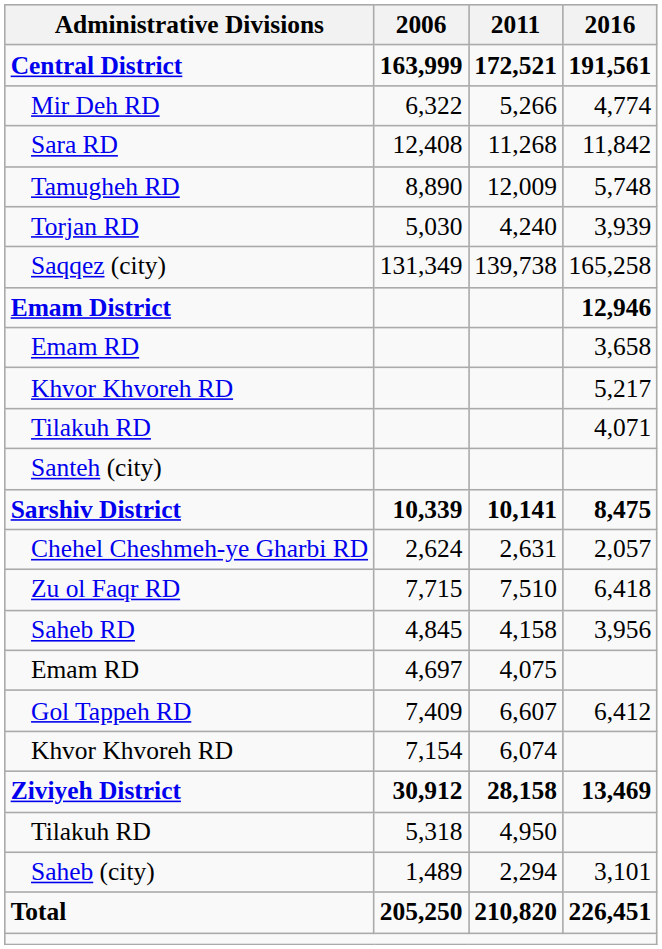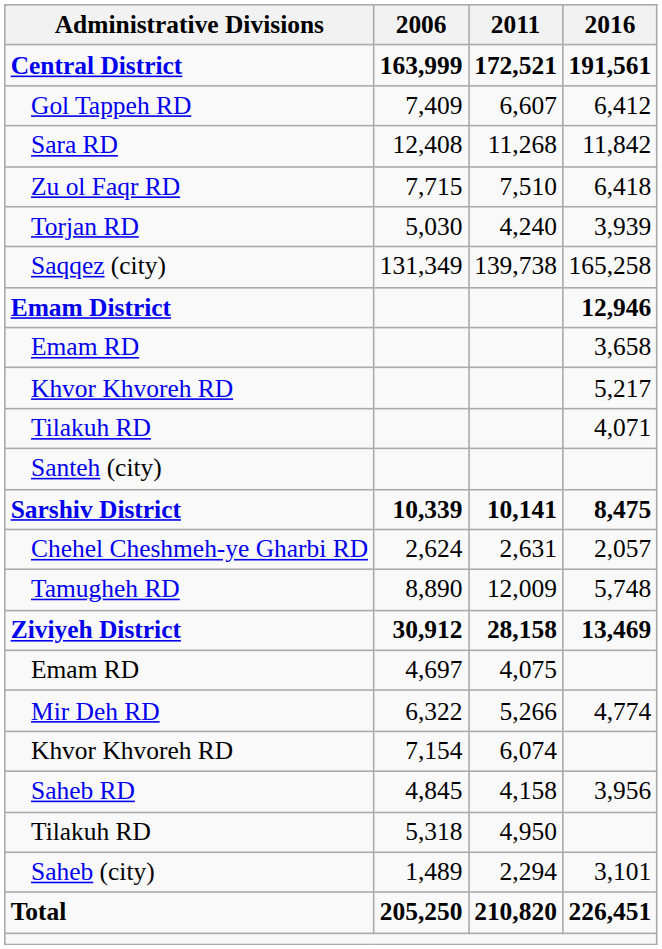 <table class="wikitable">
 <tr>
 <th>Administrative Divisions</th>
 <th>2006</th>
 <th>2011</th>
 <th>2016</th>
 </tr>
 <tr>
 <td><strong><a href='#'>Central District</a></strong></td>
 <td style="text-align: right;"><strong>163,999</strong></td>
 <td style="text-align: right;"><strong>172,521</strong></td>
 <td style="text-align: right;"><strong>191,561</strong></td>
 </tr>
 <tr>
-<td style="padding-left: 1em;"><a href='#'>Mir Deh RD</a></td>
-<td style="text-align: right;">6,322</td>
-<td style="text-align: right;">5,266</td>
-<td style="text-align: right;">4,774</td>
+<td style="padding-left: 1em;"><a href='#'>Gol Tappeh RD</a></td>
+<td style="text-align: right;">7,409</td>
+<td style="text-align: right;">6,607</td>
+<td style="text-align: right;">6,412</td>
 </tr>
 <tr>
 <td style="padding-left: 1em;"><a href='#'>Sara RD</a></td>
 <td style="text-align: right;">12,408</td>
 <td style="text-align: right;">11,268</td>
 <td style="text-align: right;">11,842</td>
 </tr>
 <tr>
-<td style="padding-left: 1em;"><a href='#'>Tamugheh RD</a></td>
-<td style="text-align: right;">8,890</td>
-<td style="text-align: right;">12,009</td>
-<td style="text-align: right;">5,748</td>
+<td style="padding-left: 1em;"><a href='#'>Zu ol Faqr RD</a></td>
+<td style="text-align: right;">7,715</td>
+<td style="text-align: right;">7,510</td>
+<td style="text-align: right;">6,418</td>
 </tr>
 <tr>
 <td style="padding-left: 1em;"><a href='#'>Torjan RD</a></td>
 <td style="text-align: right;">5,030</td>
 <td style="text-align: right;">4,240</td>
 <td style="text-align: right;">3,939</td>
 </tr>
 <tr>
 <td style="padding-left: 1em;"><a href='#'>Saqqez</a> (city)</td>
 <td style="text-align: right;">131,349</td>
 <td style="text-align: right;">139,738</td>
 <td style="text-align: right;">165,258</td>
 </tr>
 <tr>
 <td><strong><a href='#'>Emam District</a></strong></td>
 <td style="text-align: right;"></td>
 <td style="text-align: right;"></td>
 <td style="text-align: right;"><strong>12,946</strong></td>
 </tr>
 <tr>
 <td style="padding-left: 1em;"><a href='#'>Emam RD</a></td>
 <td style="text-align: right;"></td>
 <td style="text-align: right;"></td>
 <td style="text-align: right;">3,658</td>
 </tr>
 <tr>
 <td style="padding-left: 1em;"><a href='#'>Khvor Khvoreh RD</a></td>
 <td style="text-align: right;"></td>
 <td style="text-align: right;"></td>
 <td style="text-align: right;">5,217</td>
 </tr>
 <tr>
 <td style="padding-left: 1em;"><a href='#'>Tilakuh RD</a></td>
 <td style="text-align: right;"></td>
 <td style="text-align: right;"></td>
 <td style="text-align: right;">4,071</td>
 </tr>
 <tr>
 <td style="padding-left: 1em;"><a href='#'>Santeh</a> (city)</td>
 <td style="text-align: right;"></td>
 <td style="text-align: right;"></td>
 <td style="text-align: right;"></td>
 </tr>
 <tr>
 <td><strong><a href='#'>Sarshiv District</a></strong></td>
 <td style="text-align: right;"><strong>10,339</strong></td>
 <td style="text-align: right;"><strong>10,141</strong></td>
 <td style="text-align: right;"><strong>8,475</strong></td>
 </tr>
 <tr>
 <td style="padding-left: 1em;"><a href='#'>Chehel Cheshmeh-ye Gharbi RD</a></td>
 <td style="text-align: right;">2,624</td>
 <td style="text-align: right;">2,631</td>
 <td style="text-align: right;">2,057</td>
 </tr>
 <tr>
-<td style="padding-left: 1em;"><a href='#'>Zu ol Faqr RD</a></td>
-<td style="text-align: right;">7,715</td>
-<td style="text-align: right;">7,510</td>
-<td style="text-align: right;">6,418</td>
+<td style="padding-left: 1em;"><a href='#'>Tamugheh RD</a></td>
+<td style="text-align: right;">8,890</td>
+<td style="text-align: right;">12,009</td>
+<td style="text-align: right;">5,748</td>
 </tr>
 <tr>
-<td style="padding-left: 1em;"><a href='#'>Saheb RD</a></td>
-<td style="text-align: right;">4,845</td>
-<td style="text-align: right;">4,158</td>
-<td style="text-align: right;">3,956</td>
+<td><strong><a href='#'>Ziviyeh District</a></strong></td>
+<td style="text-align: right;"><strong>30,912</strong></td>
+<td style="text-align: right;"><strong>28,158</strong></td>
+<td style="text-align: right;"><strong>13,469</strong></td>
 </tr>
 <tr>
 <td style="padding-left: 1em;">Emam RD</td>
 <td style="text-align: right;">4,697</td>
 <td style="text-align: right;">4,075</td>
 <td style="text-align: right;"></td>
 </tr>
 <tr>
-<td style="padding-left: 1em;"><a href='#'>Gol Tappeh RD</a></td>
-<td style="text-align: right;">7,409</td>
-<td style="text-align: right;">6,607</td>
-<td style="text-align: right;">6,412</td>
+<td style="padding-left: 1em;"><a href='#'>Mir Deh RD</a></td>
+<td style="text-align: right;">6,322</td>
+<td style="text-align: right;">5,266</td>
+<td style="text-align: right;">4,774</td>
 </tr>
 <tr>
 <td style="padding-left: 1em;">Khvor Khvoreh RD</td>
 <td style="text-align: right;">7,154</td>
 <td style="text-align: right;">6,074</td>
 <td style="text-align: right;"></td>
 </tr>
 <tr>
-<td><strong><a href='#'>Ziviyeh District</a></strong></td>
-<td style="text-align: right;"><strong>30,912</strong></td>
-<td style="text-align: right;"><strong>28,158</strong></td>
-<td style="text-align: right;"><strong>13,469</strong></td>
+<td style="padding-left: 1em;"><a href='#'>Saheb RD</a></td>
+<td style="text-align: right;">4,845</td>
+<td style="text-align: right;">4,158</td>
+<td style="text-align: right;">3,956</td>
 </tr>
 <tr>
 <td style="padding-left: 1em;">Tilakuh RD</td>
 <td style="text-align: right;">5,318</td>
 <td style="text-align: right;">4,950</td>
 <td style="text-align: right;"></td>
 </tr>
 <tr>
 <td style="padding-left: 1em;"><a href='#'>Saheb</a> (city)</td>
 <td style="text-align: right;">1,489</td>
 <td style="text-align: right;">2,294</td>
 <td style="text-align: right;">3,101</td>
 </tr>
 <tr>
 <td><strong>Total</strong></td>
 <td style="text-align: right;"><strong>205,250</strong></td>
 <td style="text-align: right;"><strong>210,820</strong></td>
 <td style="text-align: right;"><strong>226,451</strong></td>
 </tr>
 <tr>
 <td colspan=4></td>
 </tr>
 </table>
